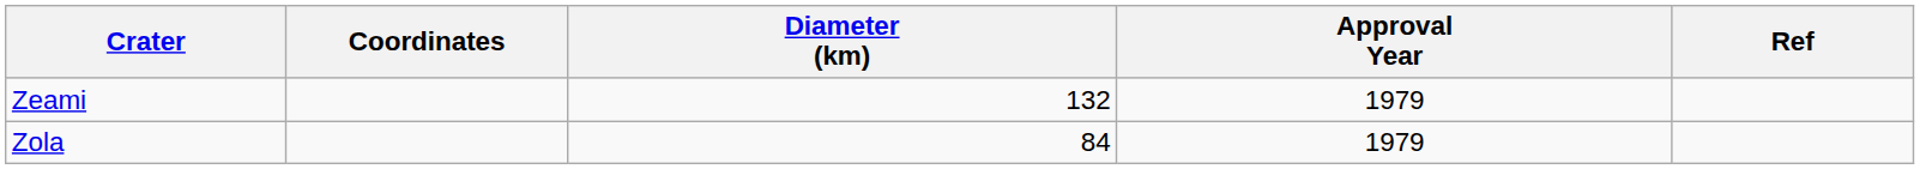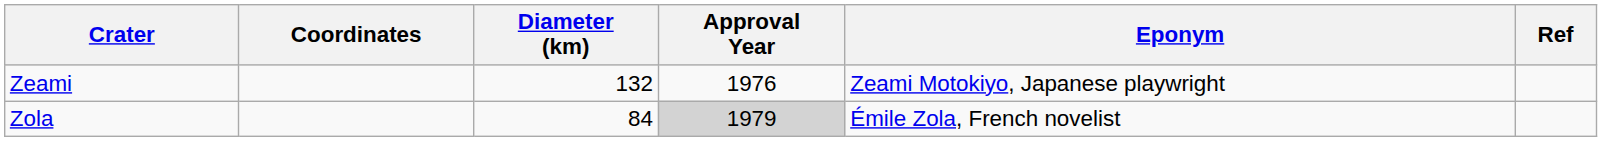 <table class="wikitable unsortable" style="min-width: 90%">
 <tr>
 <th style="width:10em"><a href='#'>Crater</a></th>
 <th style="width:10em">Coordinates</th>
 <th><a href='#'>Diameter</a><br>(km)</th>
 <th>Approval<br>Year</th>
+<th class="unsortable"><a href='#'>Eponym</a></th>
 <th class="unsortable">Ref</th>
 </tr>
 <tr id="Zeami">
 <td><a href='#'>Zeami</a></td>
 <td></td>
 <td align=right>132</td>
-<td align=center>1979</td>
+<td align=center>1976</td>
+<td><a href='#'>Zeami Motokiyo</a>, Japanese playwright</td>
 <td></td>
 </tr>
 <tr id="Zola">
 <td><a href='#'>Zola</a></td>
 <td></td>
 <td align=right>84</td>
-<td align=center>1979</td>
+<td align=center style="background: lightgrey;">1979</td>
+<td><a href='#'>Émile Zola</a>, French novelist</td>
 <td></td>
 </tr>
 </table>
